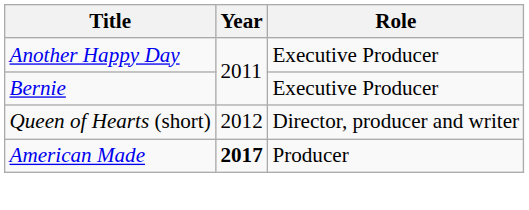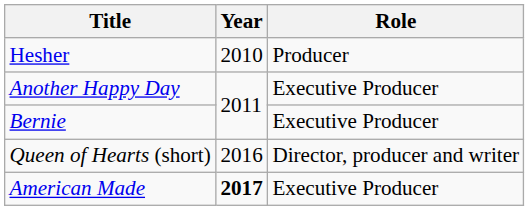 <table class="wikitable sortable">
 <tr>
 <th>Title</th>
 <th>Year</th>
 <th>Role</th>
+</tr>
+<tr>
+<td><em><a href='#'></em>Hesher<em></a></em></td>
+<td>2010</td>
+<td>Producer</td>
 </tr>
 <tr>
 <td><em><a href='#'>Another Happy Day</a></em></td>
 <td rowspan="2">2011</td>
 <td>Executive Producer</td>
 </tr>
 <tr>
 <td><em><a href='#'>Bernie</a></em></td>
 <td>Executive Producer</td>
 </tr>
 <tr>
 <td><em>Queen of Hearts</em> (short)</td>
-<td>2012</td>
+<td>2016</td>
 <td>Director, producer and writer</td>
 </tr>
 <tr>
 <td><em><a href='#'>American Made</a></em></td>
 <td><strong>2017</strong></td>
-<td>Producer</td>
+<td>Executive Producer</td>
 </tr>
 </table>
